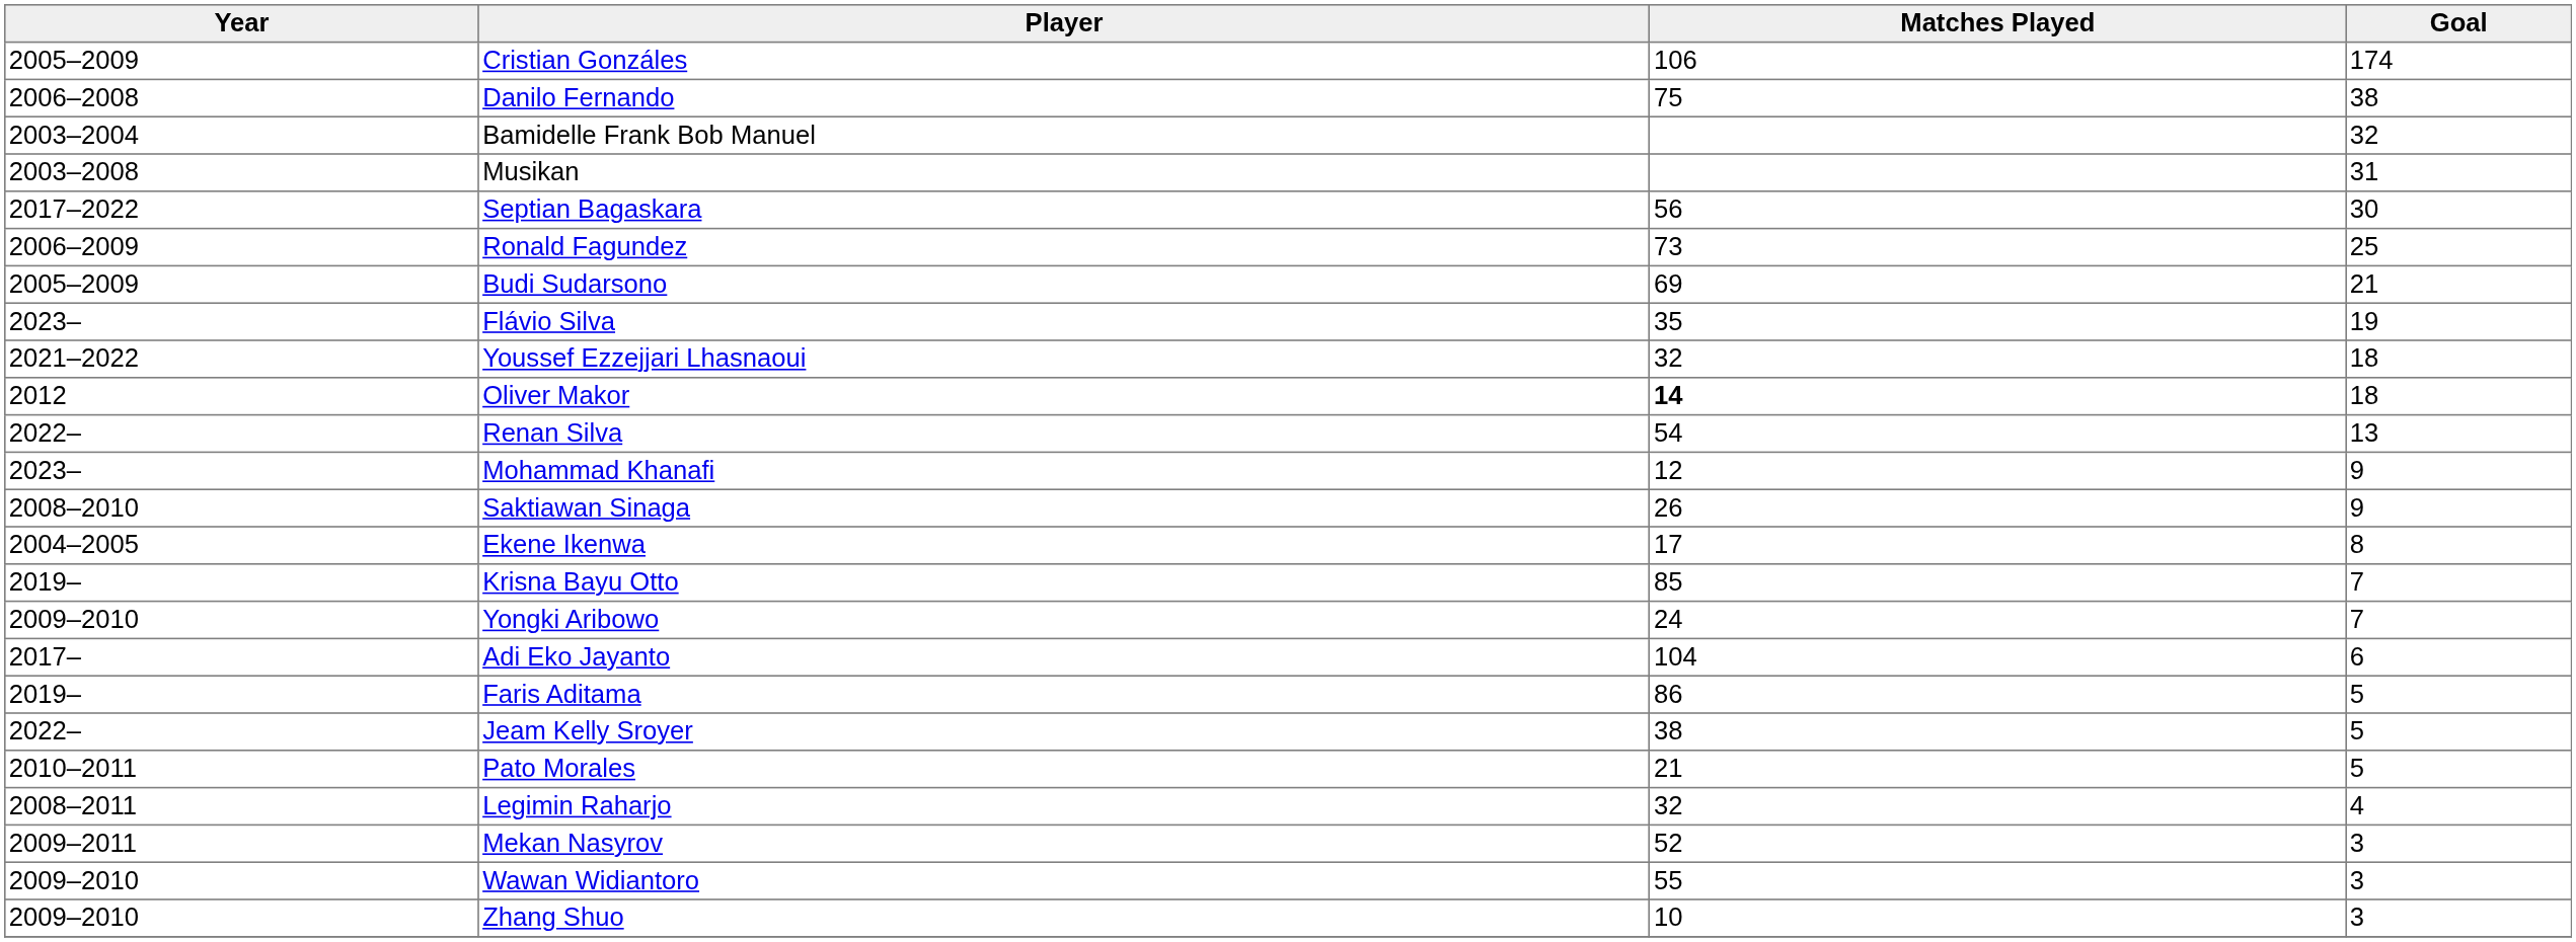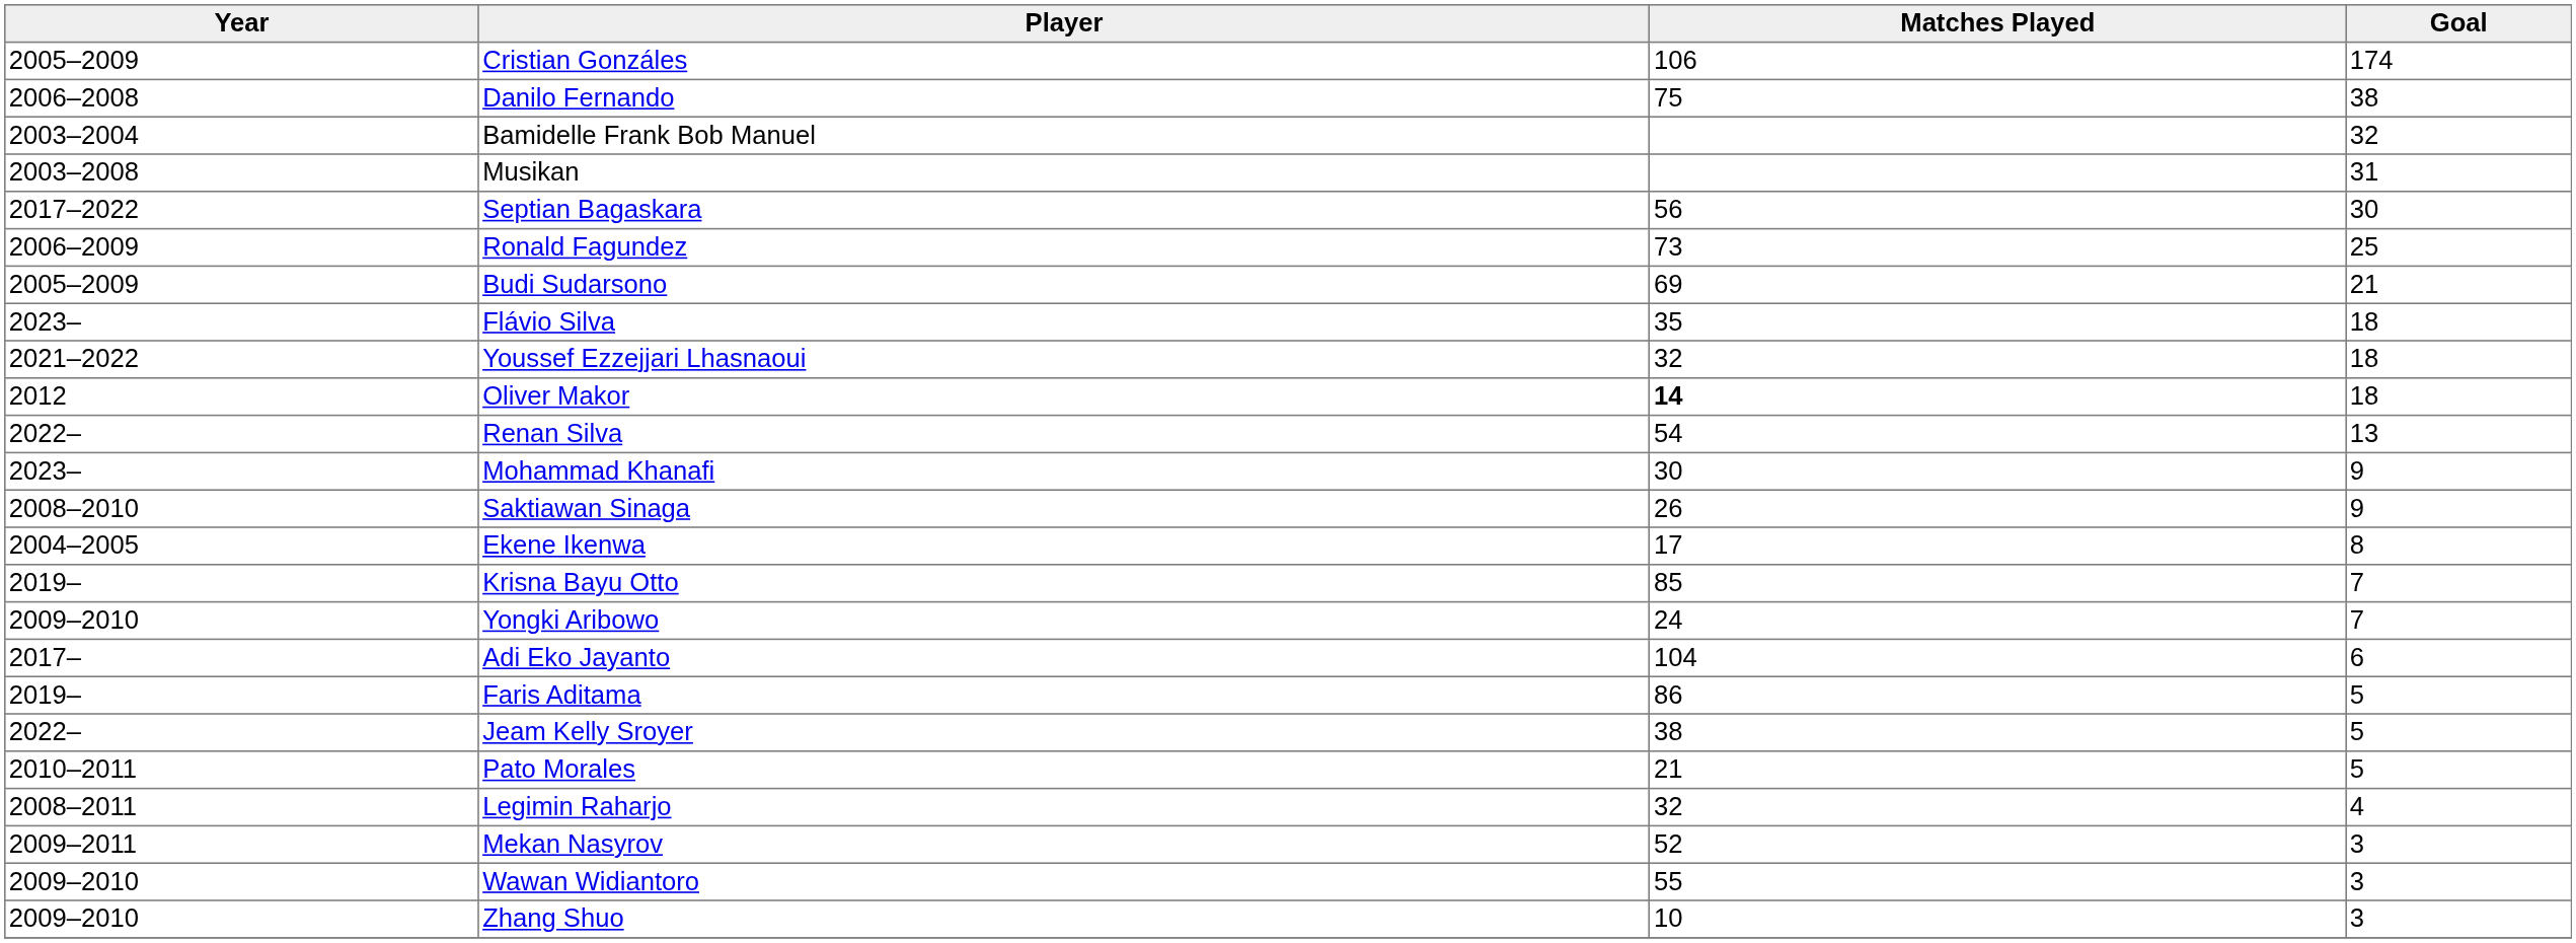 <table class="toccolours" border="1" cellpadding="2" style="border-collapse: collapse; text-align: left; width: 100%;">
 <tr style="background:#efefef; text-align: center">
 <th>Year</th>
 <th>Player</th>
 <th>Matches Played</th>
 <th>Goal</th>
 </tr>
 <tr style="">
 <td>2005–2009</td>
 <td> <a href='#'>Cristian Gonzáles</a></td>
 <td>106</td>
 <td>174</td>
 </tr>
 <tr>
 <td>2006–2008</td>
 <td> <a href='#'>Danilo Fernando</a></td>
 <td>75</td>
 <td>38</td>
 </tr>
 <tr>
 <td>2003–2004</td>
 <td> Bamidelle Frank Bob Manuel</td>
 <td></td>
 <td>32</td>
 </tr>
 <tr>
 <td>2003–2008</td>
 <td> Musikan</td>
 <td></td>
 <td>31</td>
 </tr>
 <tr>
 <td>2017–2022</td>
 <td> <a href='#'>Septian Bagaskara</a></td>
 <td>56</td>
 <td>30</td>
 </tr>
 <tr>
 <td>2006–2009</td>
 <td> <a href='#'>Ronald Fagundez</a></td>
 <td>73</td>
 <td>25</td>
 </tr>
 <tr>
 <td>2005–2009</td>
 <td> <a href='#'>Budi Sudarsono</a></td>
 <td>69</td>
 <td>21</td>
 </tr>
 <tr>
 <td>2023–</td>
 <td> <a href='#'>Flávio Silva</a></td>
 <td>35</td>
-<td>19</td>
+<td>18</td>
 </tr>
 <tr>
 <td>2021–2022</td>
 <td> <a href='#'>Youssef Ezzejjari Lhasnaoui</a></td>
 <td>32</td>
 <td>18</td>
 </tr>
 <tr>
 <td>2012</td>
 <td> <a href='#'>Oliver Makor</a></td>
 <td><strong>14</strong></td>
 <td>18</td>
 </tr>
 <tr>
 <td>2022–</td>
 <td> <a href='#'>Renan Silva</a></td>
 <td>54</td>
 <td>13</td>
 </tr>
 <tr>
 <td>2023–</td>
 <td> <a href='#'>Mohammad Khanafi</a></td>
-<td>12</td>
+<td>30</td>
 <td>9</td>
 </tr>
 <tr>
 <td>2008–2010</td>
 <td> <a href='#'>Saktiawan Sinaga</a></td>
 <td>26</td>
 <td>9</td>
 </tr>
 <tr>
 <td>2004–2005</td>
 <td> <a href='#'>Ekene Ikenwa</a></td>
 <td>17</td>
 <td>8</td>
 </tr>
 <tr>
 <td>2019–</td>
 <td> <a href='#'>Krisna Bayu Otto</a></td>
 <td>85</td>
 <td>7</td>
 </tr>
 <tr>
 <td>2009–2010</td>
 <td> <a href='#'>Yongki Aribowo</a></td>
 <td>24</td>
 <td>7</td>
 </tr>
 <tr>
 <td>2017–</td>
 <td> <a href='#'>Adi Eko Jayanto</a></td>
 <td>104</td>
 <td>6</td>
 </tr>
 <tr>
 <td>2019–</td>
 <td> <a href='#'>Faris Aditama</a></td>
 <td>86</td>
 <td>5</td>
 </tr>
 <tr>
 <td>2022–</td>
 <td> <a href='#'>Jeam Kelly Sroyer</a></td>
 <td>38</td>
 <td>5</td>
 </tr>
 <tr>
 <td>2010–2011</td>
 <td> <a href='#'>Pato Morales</a></td>
 <td>21</td>
 <td>5</td>
 </tr>
 <tr>
 <td>2008–2011</td>
 <td> <a href='#'>Legimin Raharjo</a></td>
 <td>32</td>
 <td>4</td>
 </tr>
 <tr>
 <td>2009–2011</td>
 <td> <a href='#'>Mekan Nasyrov</a></td>
 <td>52</td>
 <td>3</td>
 </tr>
 <tr>
 <td>2009–2010</td>
 <td> <a href='#'>Wawan Widiantoro</a></td>
 <td>55</td>
 <td>3</td>
 </tr>
 <tr>
 <td>2009–2010</td>
 <td> <a href='#'>Zhang Shuo</a></td>
 <td>10</td>
 <td>3</td>
 </tr>
 <tr>
 </tr>
 </table>
